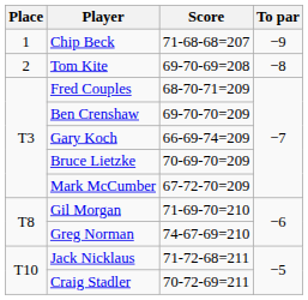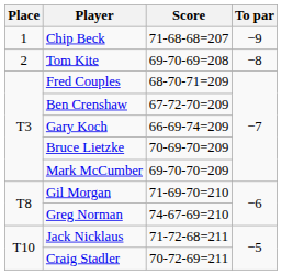 <table class="wikitable">
 <tr>
 <th>Place</th>
 <th>Player</th>
 <th>Score</th>
 <th>To par</th>
 </tr>
 <tr>
 <td align=center>1</td>
 <td> <a href='#'>Chip Beck</a></td>
 <td align=center>71-68-68=207</td>
 <td align=center>−9</td>
 </tr>
 <tr>
 <td align=center>2</td>
 <td> <a href='#'>Tom Kite</a></td>
 <td align=center>69-70-69=208</td>
 <td align=center>−8</td>
 </tr>
 <tr>
 <td rowspan=5 align=center>T3</td>
 <td> <a href='#'>Fred Couples</a></td>
 <td align=center>68-70-71=209</td>
 <td rowspan=5 align=center>−7</td>
 </tr>
 <tr>
 <td> <a href='#'>Ben Crenshaw</a></td>
-<td align=center>69-70-70=209</td>
+<td align=center>67-72-70=209</td>
 </tr>
 <tr>
 <td> <a href='#'>Gary Koch</a></td>
 <td align=center>66-69-74=209</td>
 </tr>
 <tr>
 <td> <a href='#'>Bruce Lietzke</a></td>
 <td align=center>70-69-70=209</td>
 </tr>
 <tr>
 <td> <a href='#'>Mark McCumber</a></td>
-<td align=center>67-72-70=209</td>
+<td align=center>69-70-70=209</td>
 </tr>
 <tr>
 <td rowspan=2 align=center>T8</td>
 <td> <a href='#'>Gil Morgan</a></td>
 <td align=center>71-69-70=210</td>
 <td rowspan=2 align=center>−6</td>
 </tr>
 <tr>
 <td> <a href='#'>Greg Norman</a></td>
 <td align=center>74-67-69=210</td>
 </tr>
 <tr>
 <td rowspan=2 align=center>T10</td>
 <td> <a href='#'>Jack Nicklaus</a></td>
 <td align=center>71-72-68=211</td>
 <td rowspan=2 align=center>−5</td>
 </tr>
 <tr>
 <td> <a href='#'>Craig Stadler</a></td>
 <td align=center>70-72-69=211</td>
 </tr>
 </table>
